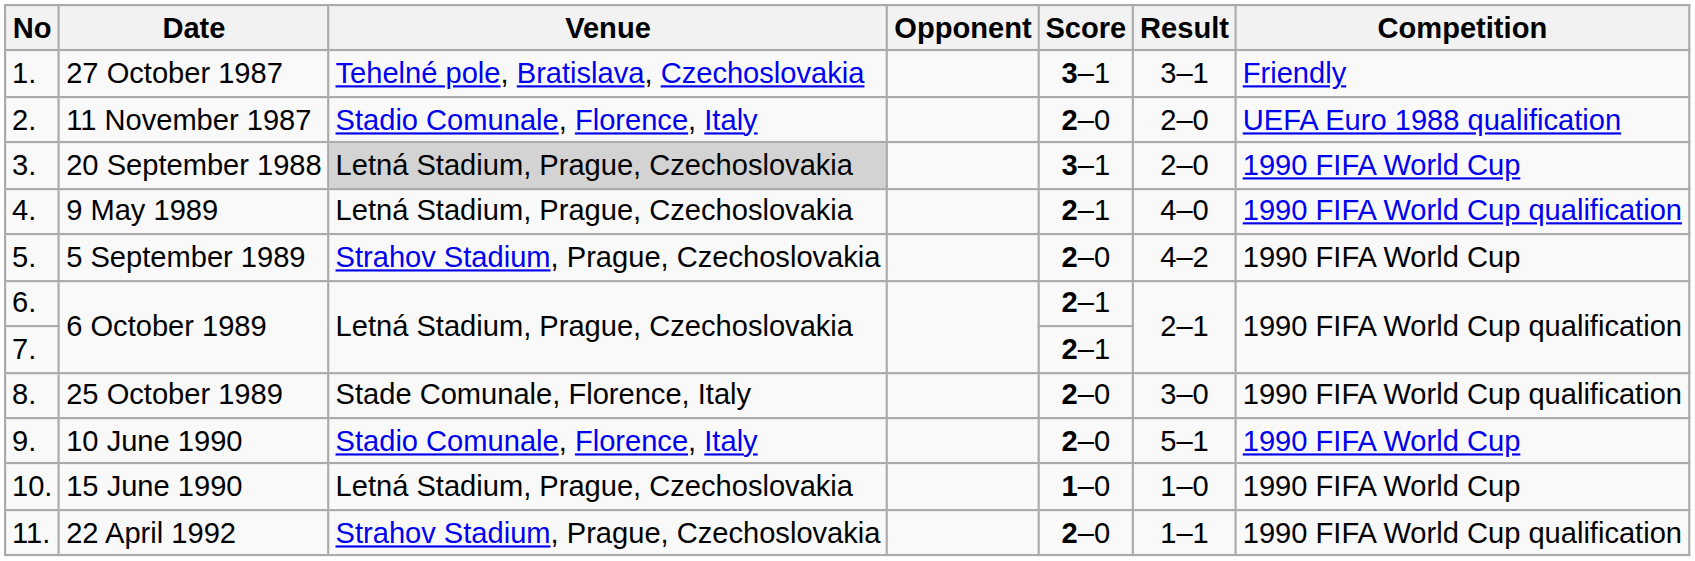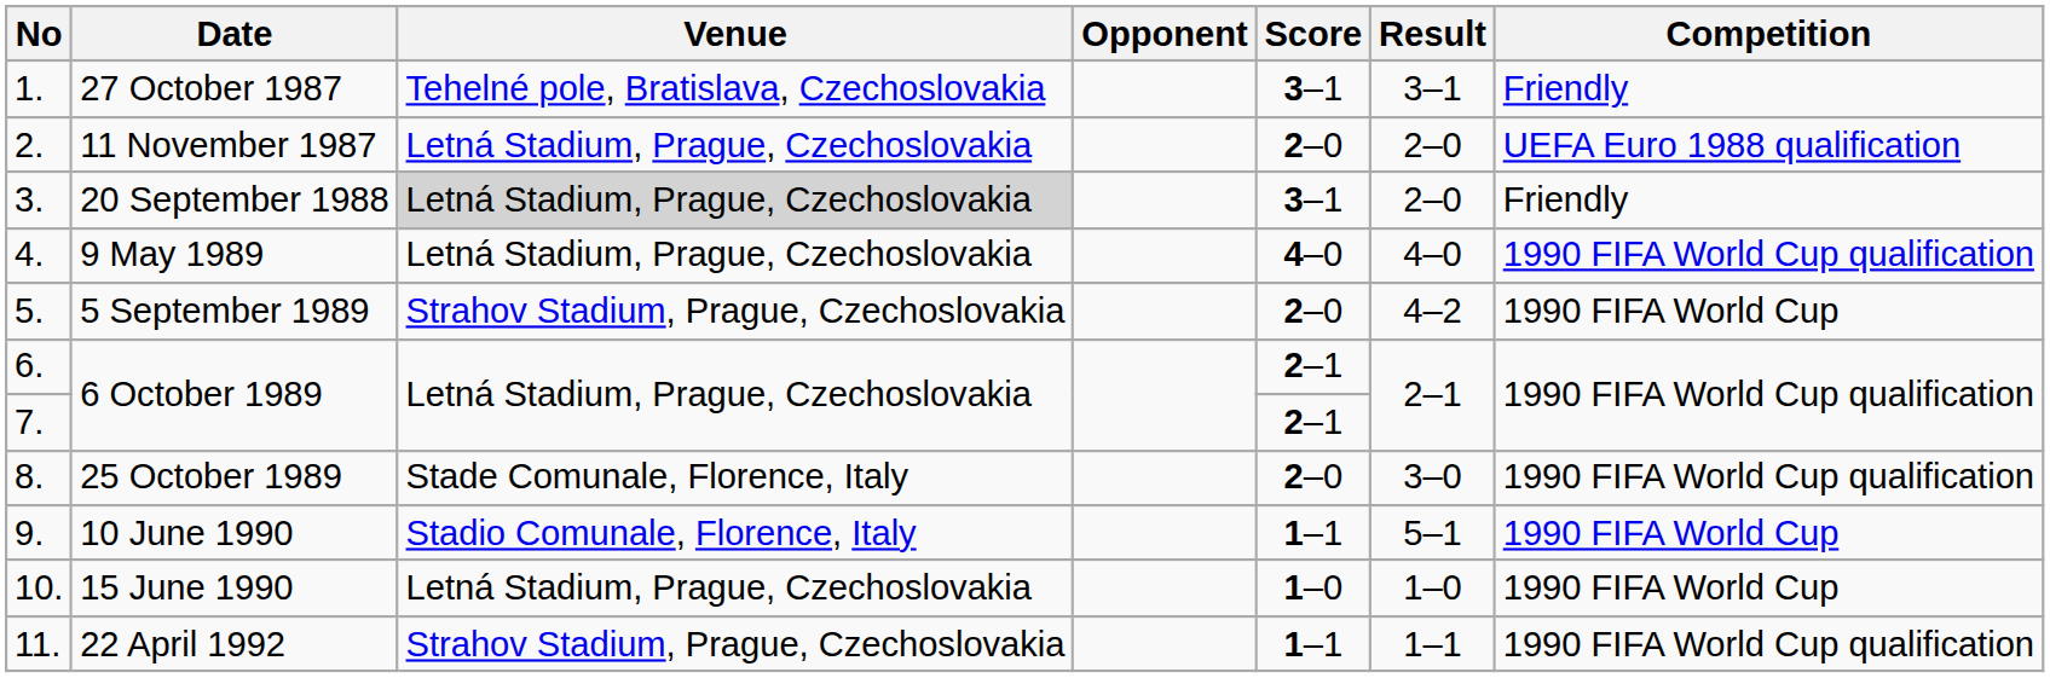 <table class="wikitable" style="font-size:85%;">
 <tr>
 <th>No</th>
 <th>Date</th>
 <th>Venue</th>
 <th>Opponent</th>
 <th>Score</th>
 <th>Result</th>
 <th>Competition</th>
 </tr>
 <tr>
 <td>1.</td>
 <td>27 October 1987</td>
 <td><a href='#'>Tehelné pole</a>, <a href='#'>Bratislava</a>, <a href='#'>Czechoslovakia</a></td>
 <td></td>
 <td align=center><strong>3</strong>–1</td>
 <td align=center>3–1</td>
 <td><a href='#'>Friendly</a></td>
 </tr>
 <tr>
 <td>2.</td>
 <td>11 November 1987</td>
-<td><a href='#'>Stadio Comunale</a>, <a href='#'>Florence</a>, <a href='#'>Italy</a></td>
+<td><a href='#'>Letná Stadium</a>, <a href='#'>Prague</a>, <a href='#'>Czechoslovakia</a></td>
 <td></td>
 <td align=center><strong>2</strong>–0</td>
 <td align=center>2–0</td>
 <td><a href='#'>UEFA Euro 1988 qualification</a></td>
 </tr>
 <tr>
 <td>3.</td>
 <td>20 September 1988</td>
 <td style="background: lightgrey;">Letná Stadium, Prague, Czechoslovakia</td>
 <td></td>
 <td align=center><strong>3</strong>–1</td>
 <td align=center>2–0</td>
-<td><a href='#'>1990 FIFA World Cup</a></td>
+<td>Friendly</td>
 </tr>
 <tr>
 <td>4.</td>
 <td>9 May 1989</td>
 <td>Letná Stadium, Prague, Czechoslovakia</td>
 <td></td>
-<td align=center><strong>2</strong>–1</td>
+<td align=center><strong>4</strong>–0</td>
 <td align=center>4–0</td>
 <td><a href='#'>1990 FIFA World Cup qualification</a></td>
 </tr>
 <tr>
 <td>5.</td>
 <td>5 September 1989</td>
 <td><a href='#'>Strahov Stadium</a>, Prague, Czechoslovakia</td>
 <td></td>
 <td align=center><strong>2</strong>–0</td>
 <td align=center>4–2</td>
 <td>1990 FIFA World Cup</td>
 </tr>
 <tr>
 <td>6.</td>
 <td rowspan="2">6 October 1989</td>
 <td rowspan="2">Letná Stadium, Prague, Czechoslovakia</td>
 <td rowspan="2"></td>
 <td align=center><strong>2</strong>–1</td>
 <td rowspan="2" style="text-align:center">2–1</td>
 <td rowspan="2">1990 FIFA World Cup qualification</td>
 </tr>
 <tr>
 <td>7.</td>
 <td align=center><strong>2</strong>–1</td>
 </tr>
 <tr>
 <td>8.</td>
 <td>25 October 1989</td>
 <td>Stade Comunale, Florence, Italy</td>
 <td></td>
 <td align=center><strong>2</strong>–0</td>
 <td align=center>3–0</td>
 <td>1990 FIFA World Cup qualification</td>
 </tr>
 <tr>
 <td>9.</td>
 <td>10 June 1990</td>
 <td><a href='#'>Stadio Comunale</a>, <a href='#'>Florence</a>, <a href='#'>Italy</a></td>
 <td></td>
-<td align=center><strong>2</strong>–0</td>
+<td align=center><strong>1</strong>–1</td>
 <td align=center>5–1</td>
 <td><a href='#'>1990 FIFA World Cup</a></td>
 </tr>
 <tr>
 <td>10.</td>
 <td>15 June 1990</td>
 <td>Letná Stadium, Prague, Czechoslovakia</td>
 <td></td>
 <td align=center><strong>1</strong>–0</td>
 <td align=center>1–0</td>
 <td>1990 FIFA World Cup</td>
 </tr>
 <tr>
 <td>11.</td>
 <td>22 April 1992</td>
 <td><a href='#'>Strahov Stadium</a>, Prague, Czechoslovakia</td>
 <td></td>
-<td align=center><strong>2</strong>–0</td>
+<td align=center><strong>1</strong>–1</td>
 <td align=center>1–1</td>
 <td>1990 FIFA World Cup qualification</td>
 </tr>
 </table>
